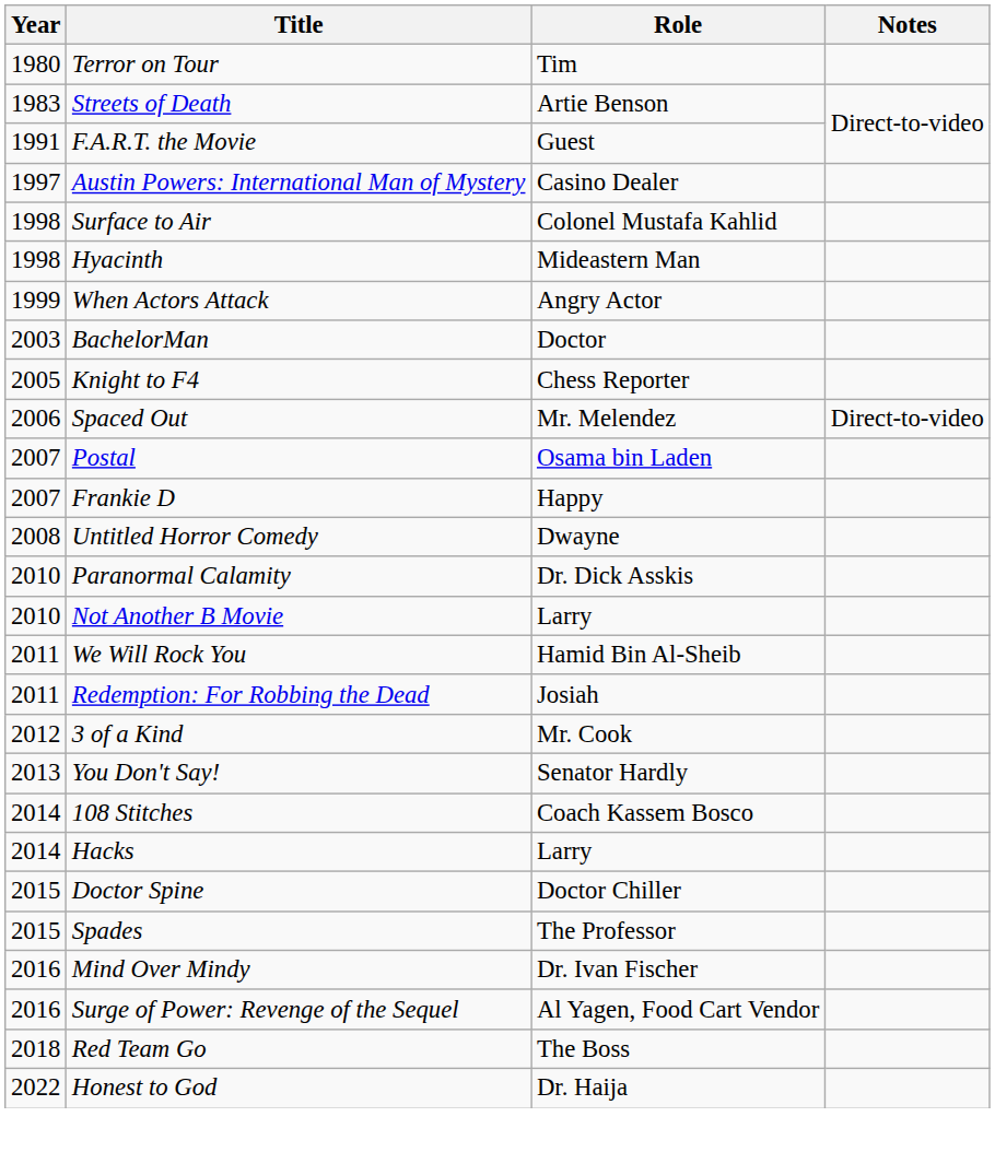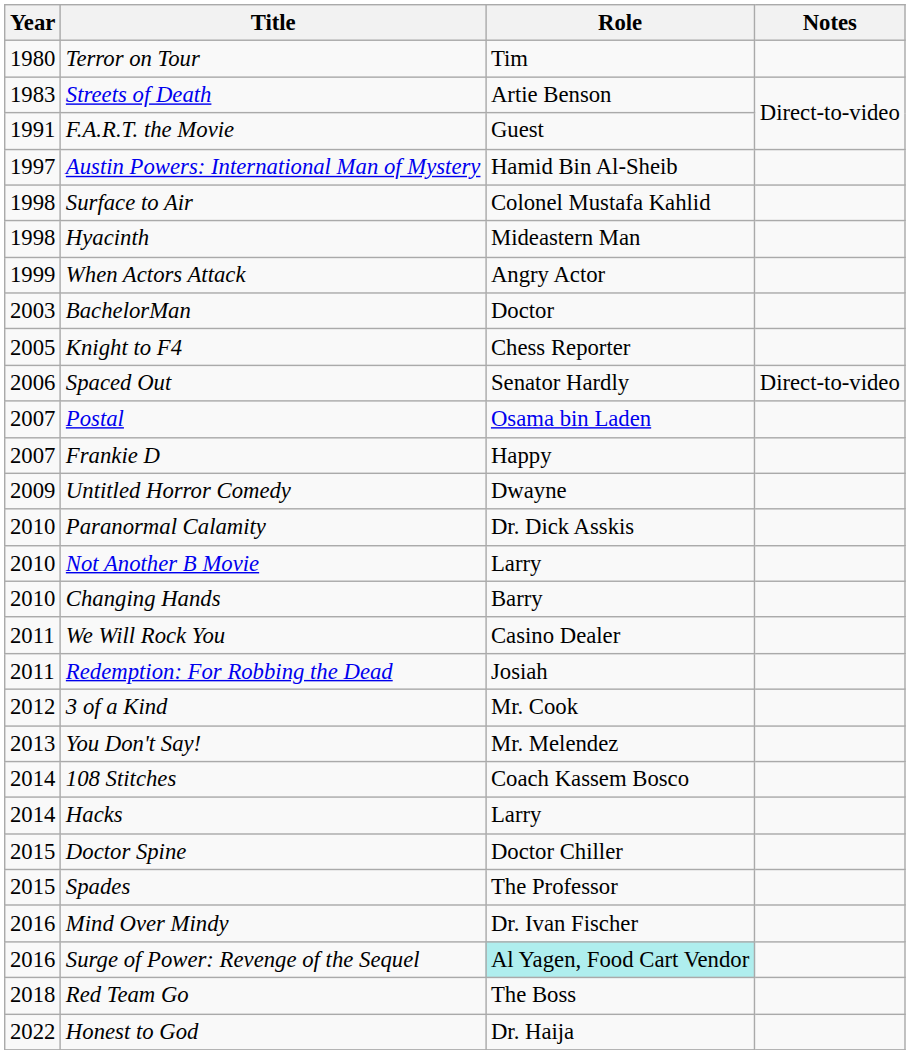 <table class="wikitable sortable">
 <tr>
 <th>Year</th>
 <th>Title</th>
 <th>Role</th>
 <th>Notes</th>
 </tr>
 <tr>
 <td>1980</td>
 <td><em>Terror on Tour</em></td>
 <td>Tim</td>
 <td></td>
 </tr>
 <tr>
 <td>1983</td>
 <td><em><a href='#'>Streets of Death</a></em></td>
 <td>Artie Benson</td>
 <td rowspan="2">Direct-to-video</td>
 </tr>
 <tr>
 <td>1991</td>
 <td><em>F.A.R.T. the Movie</em></td>
 <td>Guest</td>
 </tr>
 <tr>
 <td>1997</td>
 <td><em><a href='#'>Austin Powers: International Man of Mystery</a></em></td>
-<td>Casino Dealer</td>
+<td>Hamid Bin Al-Sheib</td>
 <td></td>
 </tr>
 <tr>
 <td>1998</td>
 <td><em>Surface to Air</em></td>
 <td>Colonel Mustafa Kahlid</td>
 <td></td>
 </tr>
 <tr>
 <td>1998</td>
 <td><em>Hyacinth</em></td>
 <td>Mideastern Man</td>
 <td></td>
 </tr>
 <tr>
 <td>1999</td>
 <td><em>When Actors Attack</em></td>
 <td>Angry Actor</td>
 <td></td>
 </tr>
 <tr>
 <td>2003</td>
 <td><em>BachelorMan</em></td>
 <td>Doctor</td>
 <td></td>
 </tr>
 <tr>
 <td>2005</td>
 <td><em>Knight to F4</em></td>
 <td>Chess Reporter</td>
 <td></td>
 </tr>
 <tr>
 <td>2006</td>
 <td><em>Spaced Out</em></td>
-<td>Mr. Melendez</td>
+<td>Senator Hardly</td>
 <td>Direct-to-video</td>
 </tr>
 <tr>
 <td>2007</td>
 <td><a href='#'><em>Postal</em></a></td>
 <td><a href='#'>Osama bin Laden</a></td>
 <td></td>
 </tr>
 <tr>
 <td>2007</td>
 <td><em>Frankie D</em></td>
 <td>Happy</td>
 <td></td>
 </tr>
 <tr>
-<td>2008</td>
+<td>2009</td>
 <td><em>Untitled Horror Comedy</em></td>
 <td>Dwayne</td>
 <td></td>
 </tr>
 <tr>
 <td>2010</td>
 <td><em>Paranormal Calamity</em></td>
 <td>Dr. Dick Asskis</td>
 <td></td>
 </tr>
 <tr>
 <td>2010</td>
 <td><em><a href='#'>Not Another B Movie</a></em></td>
 <td>Larry</td>
 <td></td>
 </tr>
 <tr>
+<td>2010</td>
+<td><em>Changing Hands</em></td>
+<td>Barry</td>
+<td></td>
+</tr>
+<tr>
 <td>2011</td>
 <td><em>We Will Rock You</em></td>
-<td>Hamid Bin Al-Sheib</td>
+<td>Casino Dealer</td>
 <td></td>
 </tr>
 <tr>
 <td>2011</td>
 <td><em><a href='#'>Redemption: For Robbing the Dead</a></em></td>
 <td>Josiah</td>
 <td></td>
 </tr>
 <tr>
 <td>2012</td>
 <td><em>3 of a Kind</em></td>
 <td>Mr. Cook</td>
 <td></td>
 </tr>
 <tr>
 <td>2013</td>
 <td><em>You Don't Say!</em></td>
-<td>Senator Hardly</td>
+<td>Mr. Melendez</td>
 <td></td>
 </tr>
 <tr>
 <td>2014</td>
 <td><em>108 Stitches</em></td>
 <td>Coach Kassem Bosco</td>
 <td></td>
 </tr>
 <tr>
 <td>2014</td>
 <td><em>Hacks</em></td>
 <td>Larry</td>
 <td></td>
 </tr>
 <tr>
 <td>2015</td>
 <td><em>Doctor Spine</em></td>
 <td>Doctor Chiller</td>
 <td></td>
 </tr>
 <tr>
 <td>2015</td>
 <td><em>Spades</em></td>
 <td>The Professor</td>
 <td></td>
 </tr>
 <tr>
 <td>2016</td>
 <td><em>Mind Over Mindy</em></td>
 <td>Dr. Ivan Fischer</td>
 <td></td>
 </tr>
 <tr>
 <td>2016</td>
 <td><em>Surge of Power: Revenge of the Sequel</em></td>
-<td>Al Yagen, Food Cart Vendor</td>
+<td style="background: paleturquoise;">Al Yagen, Food Cart Vendor</td>
 <td></td>
 </tr>
 <tr>
 <td>2018</td>
 <td><em>Red Team Go</em></td>
 <td>The Boss</td>
 <td></td>
 </tr>
 <tr>
 <td>2022</td>
 <td><em>Honest to God</em></td>
 <td>Dr. Haija</td>
 <td></td>
 </tr>
 </table>
